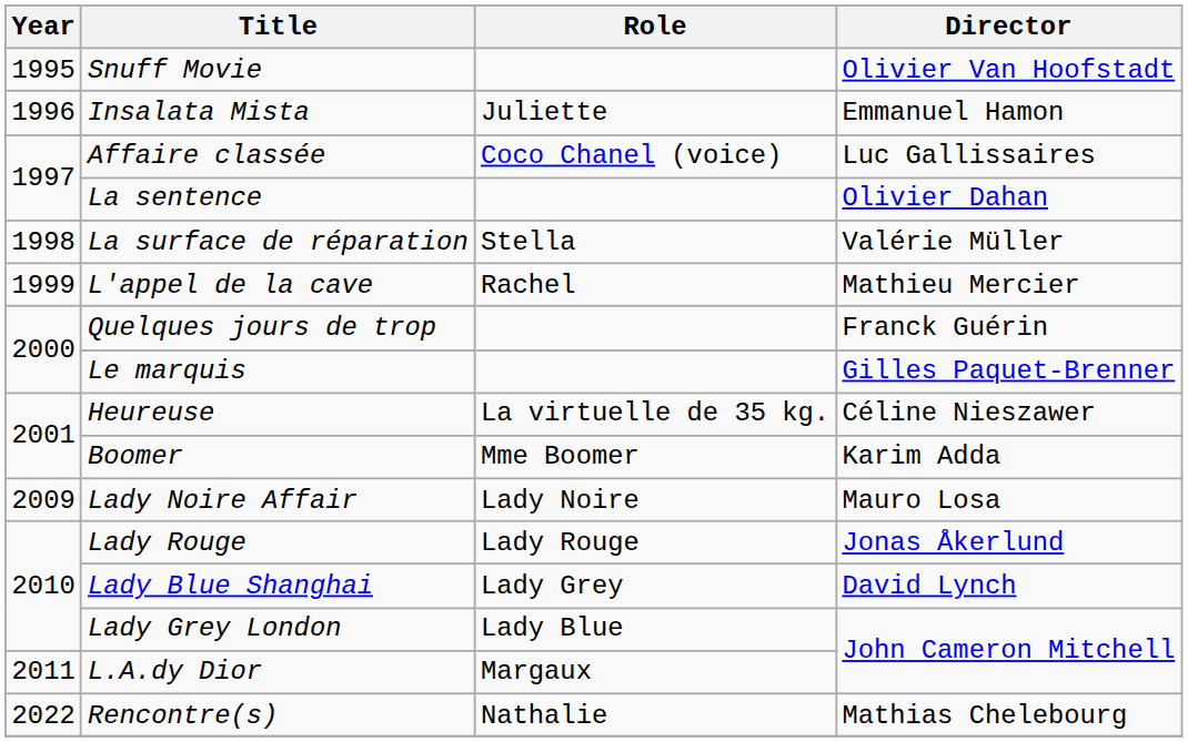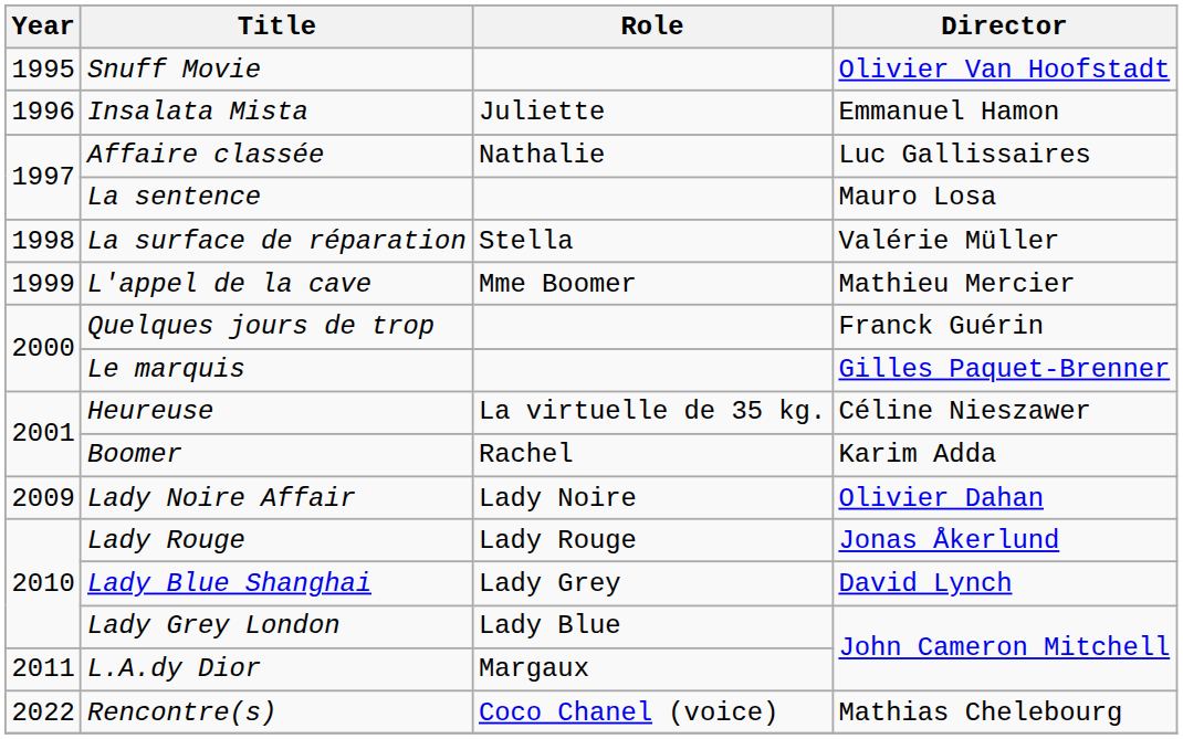 <table class="wikitable sortable">
 <tr>
 <th scope="col">Year</th>
 <th scope="col">Title</th>
 <th scope="col">Role</th>
 <th scope="col">Director</th>
 </tr>
 <tr>
 <td>1995</td>
 <td><em>Snuff Movie</em></td>
 <td></td>
 <td><a href='#'>Olivier Van Hoofstadt</a></td>
 </tr>
 <tr>
 <td>1996</td>
 <td><em>Insalata Mista</em></td>
 <td>Juliette</td>
 <td>Emmanuel Hamon</td>
 </tr>
 <tr>
 <td rowspan="2">1997</td>
 <td><em>Affaire classée</em></td>
-<td><a href='#'>Coco Chanel</a> (voice)</td>
+<td>Nathalie</td>
 <td>Luc Gallissaires</td>
 </tr>
 <tr>
 <td><em>La sentence</em></td>
 <td></td>
-<td><a href='#'>Olivier Dahan</a></td>
+<td>Mauro Losa</td>
 </tr>
 <tr>
 <td>1998</td>
 <td><em>La surface de réparation</em></td>
 <td>Stella</td>
 <td>Valérie Müller</td>
 </tr>
 <tr>
 <td>1999</td>
 <td><em>L'appel de la cave</em></td>
-<td>Rachel</td>
+<td>Mme Boomer</td>
 <td>Mathieu Mercier</td>
 </tr>
 <tr>
 <td rowspan=2>2000</td>
 <td><em>Quelques jours de trop</em></td>
 <td></td>
 <td>Franck Guérin</td>
 </tr>
 <tr>
 <td><em>Le marquis</em></td>
 <td></td>
 <td><a href='#'>Gilles Paquet-Brenner</a></td>
 </tr>
 <tr>
 <td rowspan="2">2001</td>
 <td><em>Heureuse</em></td>
 <td>La virtuelle de 35 kg.</td>
 <td>Céline Nieszawer</td>
 </tr>
 <tr>
 <td><em>Boomer</em></td>
-<td>Mme Boomer</td>
+<td>Rachel</td>
 <td>Karim Adda</td>
 </tr>
 <tr>
 <td>2009</td>
 <td><em>Lady Noire Affair</em></td>
 <td>Lady Noire</td>
-<td>Mauro Losa</td>
+<td><a href='#'>Olivier Dahan</a></td>
 </tr>
 <tr>
 <td rowspan="3">2010</td>
 <td><em>Lady Rouge</em></td>
 <td>Lady Rouge</td>
 <td><a href='#'>Jonas Åkerlund</a></td>
 </tr>
 <tr>
 <td><em><a href='#'>Lady Blue Shanghai</a></em></td>
 <td>Lady Grey</td>
 <td><a href='#'>David Lynch</a></td>
 </tr>
 <tr>
 <td><em>Lady Grey London</em></td>
 <td>Lady Blue</td>
 <td rowspan="2"><a href='#'>John Cameron Mitchell</a></td>
 </tr>
 <tr>
 <td>2011</td>
 <td><em>L.A.dy Dior</em></td>
 <td>Margaux</td>
 </tr>
 <tr>
 <td>2022</td>
 <td><em>Rencontre(s)</em></td>
-<td>Nathalie</td>
+<td><a href='#'>Coco Chanel</a> (voice)</td>
 <td>Mathias Chelebourg</td>
 </tr>
 <tr>
 </tr>
 </table>
